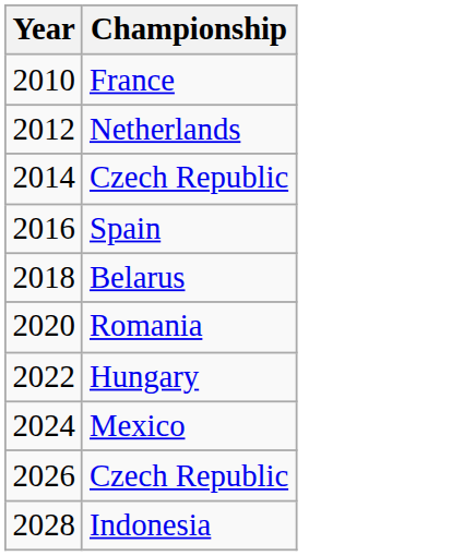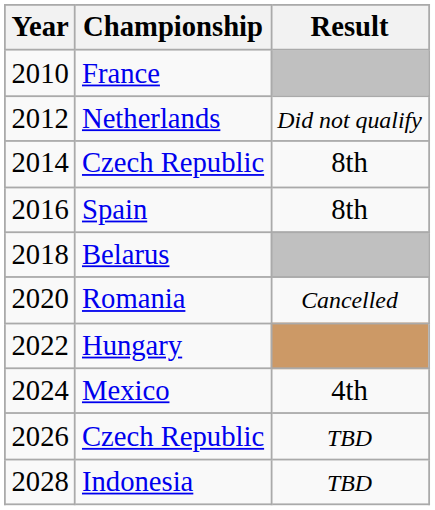 <table class="wikitable" style="text-align:center">
 <tr>
 <th>Year</th>
 <th>Championship</th>
+<th>Result</th>
 </tr>
 <tr>
 <td>2010</td>
 <td align=left> <a href='#'>France</a></td>
+<td bgcolor=silver></td>
 </tr>
 <tr>
 <td>2012</td>
 <td align=left> <a href='#'>Netherlands</a></td>
+<td><small><em>Did not qualify</em></small></td>
 </tr>
 <tr>
 <td>2014</td>
 <td align=left> <a href='#'>Czech Republic</a></td>
+<td>8th</td>
 </tr>
 <tr>
 <td>2016</td>
 <td align=left> <a href='#'>Spain</a></td>
+<td>8th</td>
 </tr>
 <tr>
 <td>2018</td>
 <td align=left> <a href='#'>Belarus</a></td>
+<td bgcolor=silver></td>
 </tr>
 <tr>
 <td>2020</td>
 <td align=left> <a href='#'>Romania</a></td>
+<td><small><em>Cancelled</em></small></td>
 </tr>
 <tr>
 <td>2022</td>
 <td align=left> <a href='#'>Hungary</a></td>
+<td bgcolor=#cc9966></td>
 </tr>
 <tr>
 <td>2024</td>
 <td align=left> <a href='#'>Mexico</a></td>
+<td>4th</td>
 </tr>
 <tr>
 <td>2026</td>
 <td align=left> <a href='#'>Czech Republic</a></td>
+<td><small><em>TBD</em></small></td>
 </tr>
 <tr>
 <td>2028</td>
 <td align=left> <a href='#'>Indonesia</a></td>
+<td><small><em>TBD</em></small></td>
 </tr>
 </table>
